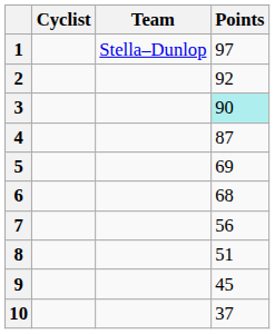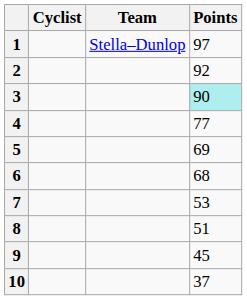 <table class=wikitable>
 <tr>
 <th></th>
 <th>Cyclist</th>
 <th>Team</th>
 <th>Points</th>
 </tr>
 <tr>
 <th>1</th>
 <td></td>
 <td><a href='#'>Stella–Dunlop</a></td>
 <td>97</td>
 </tr>
 <tr>
 <th>2</th>
 <td></td>
 <td></td>
 <td>92</td>
 </tr>
 <tr>
 <th>3</th>
 <td></td>
 <td></td>
 <td style="background: paleturquoise;">90</td>
 </tr>
 <tr>
 <th>4</th>
 <td></td>
 <td></td>
-<td>87</td>
+<td>77</td>
 </tr>
 <tr>
 <th>5</th>
 <td></td>
 <td></td>
 <td>69</td>
 </tr>
 <tr>
 <th>6</th>
 <td></td>
 <td></td>
 <td>68</td>
 </tr>
 <tr>
 <th>7</th>
 <td></td>
 <td></td>
-<td>56</td>
+<td>53</td>
 </tr>
 <tr>
 <th>8</th>
 <td></td>
 <td></td>
 <td>51</td>
 </tr>
 <tr>
 <th>9</th>
 <td></td>
 <td></td>
 <td>45</td>
 </tr>
 <tr>
 <th>10</th>
 <td></td>
 <td></td>
 <td>37</td>
 </tr>
 </table>
